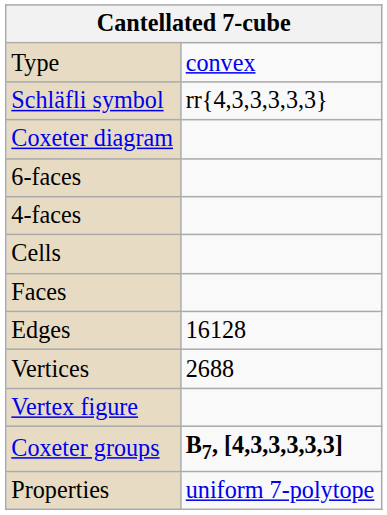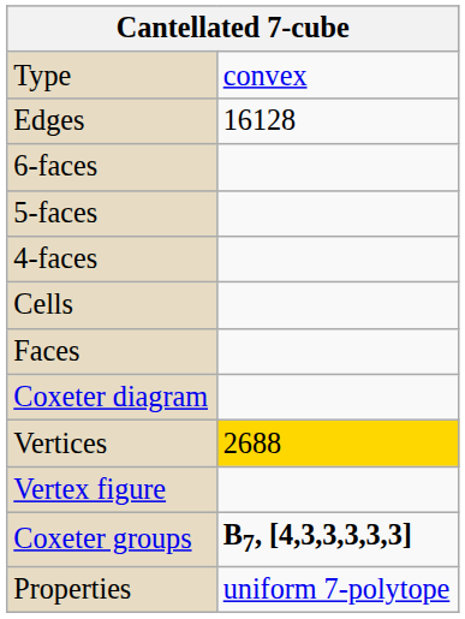 <table class="wikitable" align="right" style="margin-left:10px" width="250">
 <tr>
 <th bgcolor=#e7dcc3 colspan=2>Cantellated 7-cube</th>
 </tr>
 <tr>
 <td bgcolor=#e7dcc3>Type</td>
 <td><a href='#'>convex</a></td>
 </tr>
 <tr>
-<td bgcolor=#e7dcc3><a href='#'>Schläfli symbol</a></td>
-<td>rr{4,3,3,3,3,3}</td>
+<td bgcolor=#e7dcc3>Edges</td>
+<td>16128</td>
 </tr>
 <tr>
-<td bgcolor=#e7dcc3><a href='#'>Coxeter diagram</a></td>
+<td bgcolor=#e7dcc3>6-faces</td>
 <td></td>
 </tr>
 <tr>
-<td bgcolor=#e7dcc3>6-faces</td>
+<td bgcolor=#e7dcc3>5-faces</td>
 <td></td>
 </tr>
 <tr>
 <td bgcolor=#e7dcc3>4-faces</td>
 <td></td>
 </tr>
 <tr>
 <td bgcolor=#e7dcc3>Cells</td>
 <td></td>
 </tr>
 <tr>
 <td bgcolor=#e7dcc3>Faces</td>
 <td></td>
 </tr>
 <tr>
-<td bgcolor=#e7dcc3>Edges</td>
-<td>16128</td>
+<td bgcolor=#e7dcc3><a href='#'>Coxeter diagram</a></td>
+<td></td>
 </tr>
 <tr>
 <td bgcolor=#e7dcc3>Vertices</td>
-<td>2688</td>
+<td style="background: gold;">2688</td>
 </tr>
 <tr>
 <td bgcolor=#e7dcc3><a href='#'>Vertex figure</a></td>
 <td></td>
 </tr>
 <tr>
 <td bgcolor=#e7dcc3><a href='#'>Coxeter groups</a></td>
 <td><strong>B<sub>7</sub>, [4,3,3,3,3,3]</strong></td>
 </tr>
 <tr>
 <td bgcolor=#e7dcc3>Properties</td>
 <td><a href='#'>uniform 7-polytope</a></td>
 </tr>
 </table>
